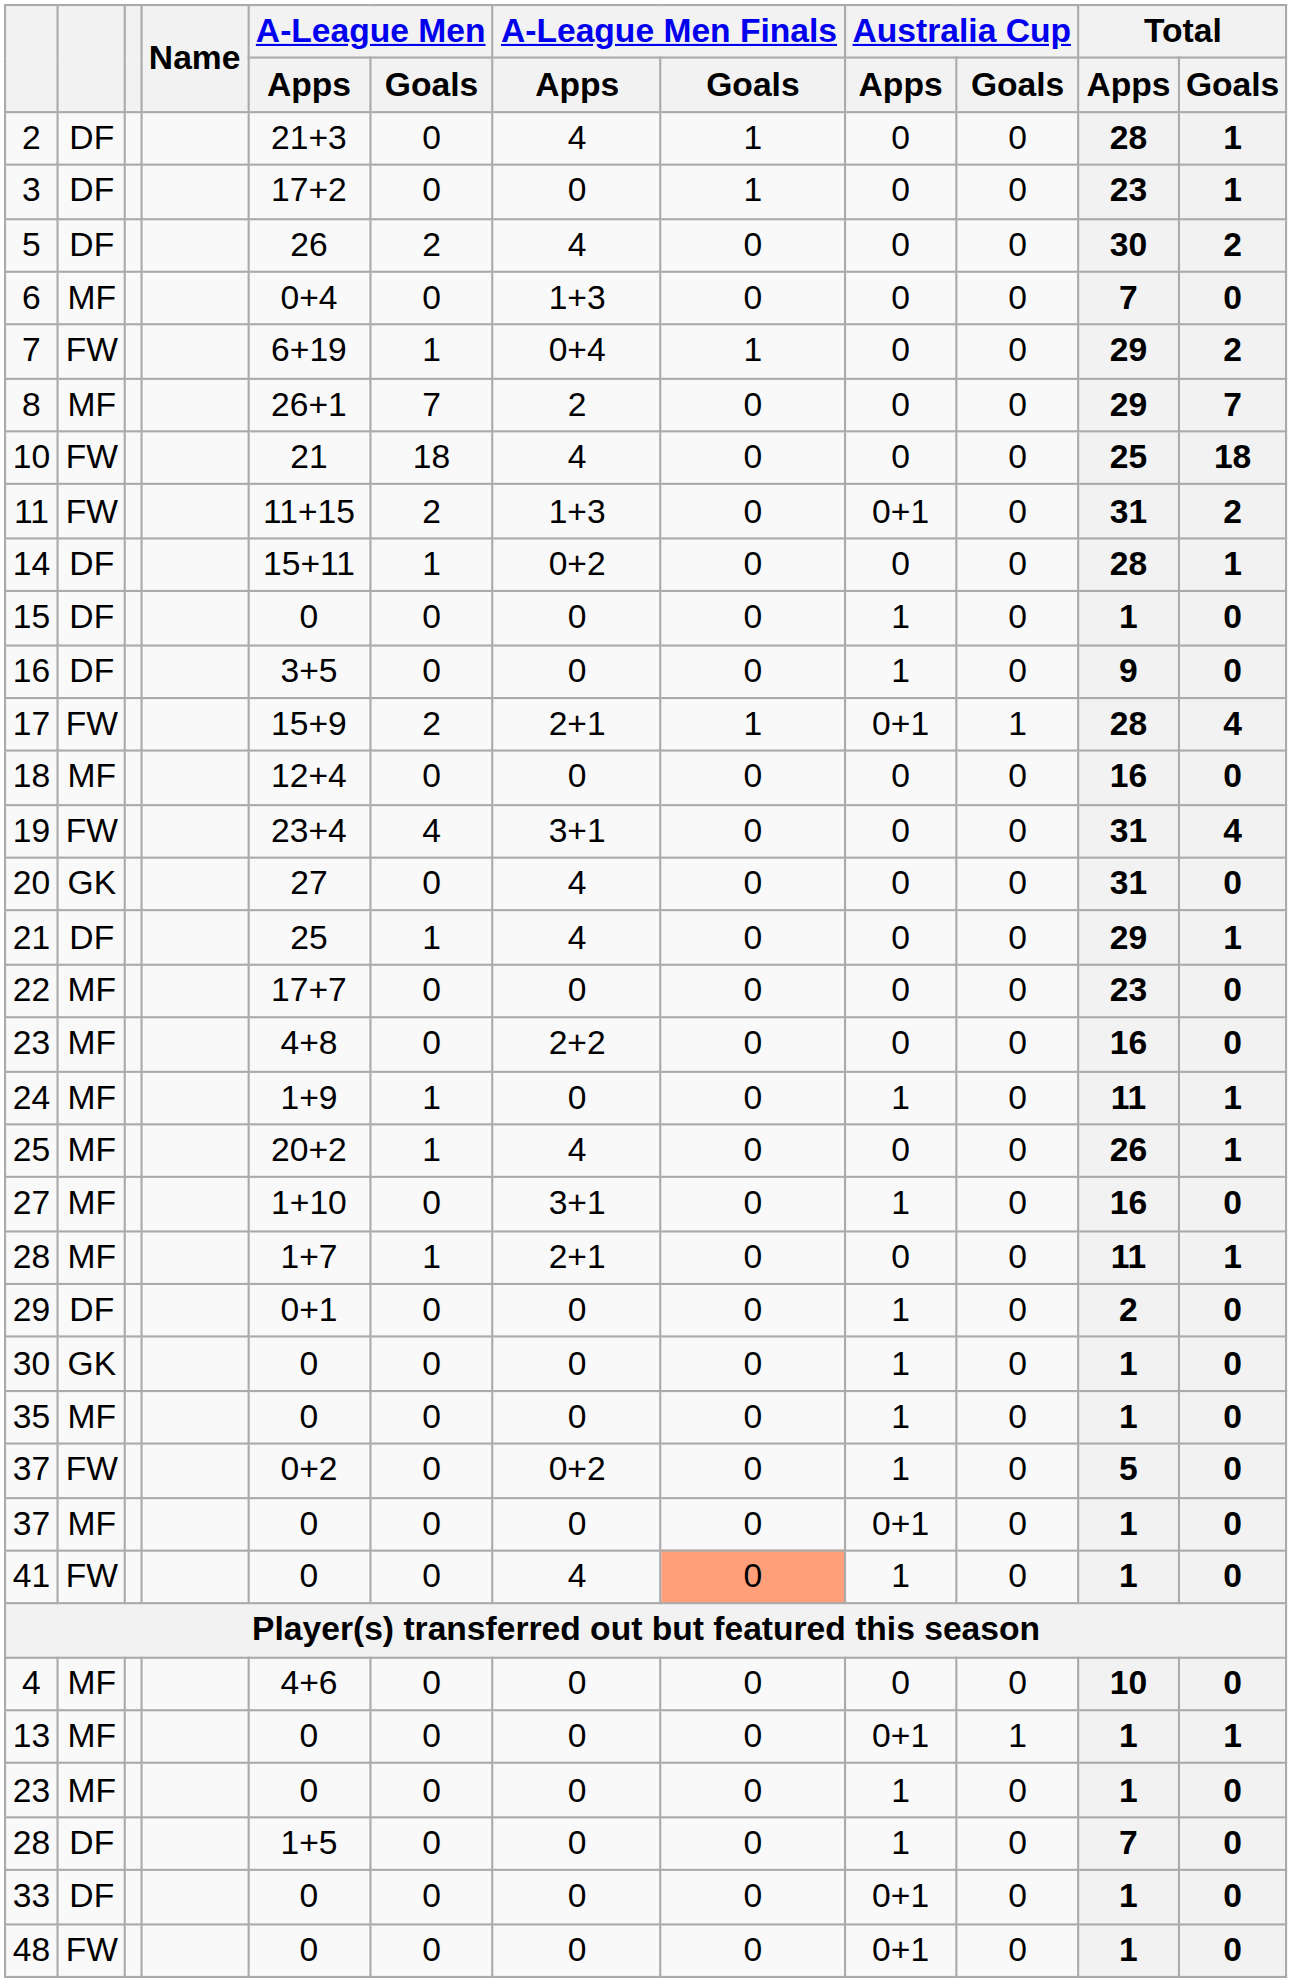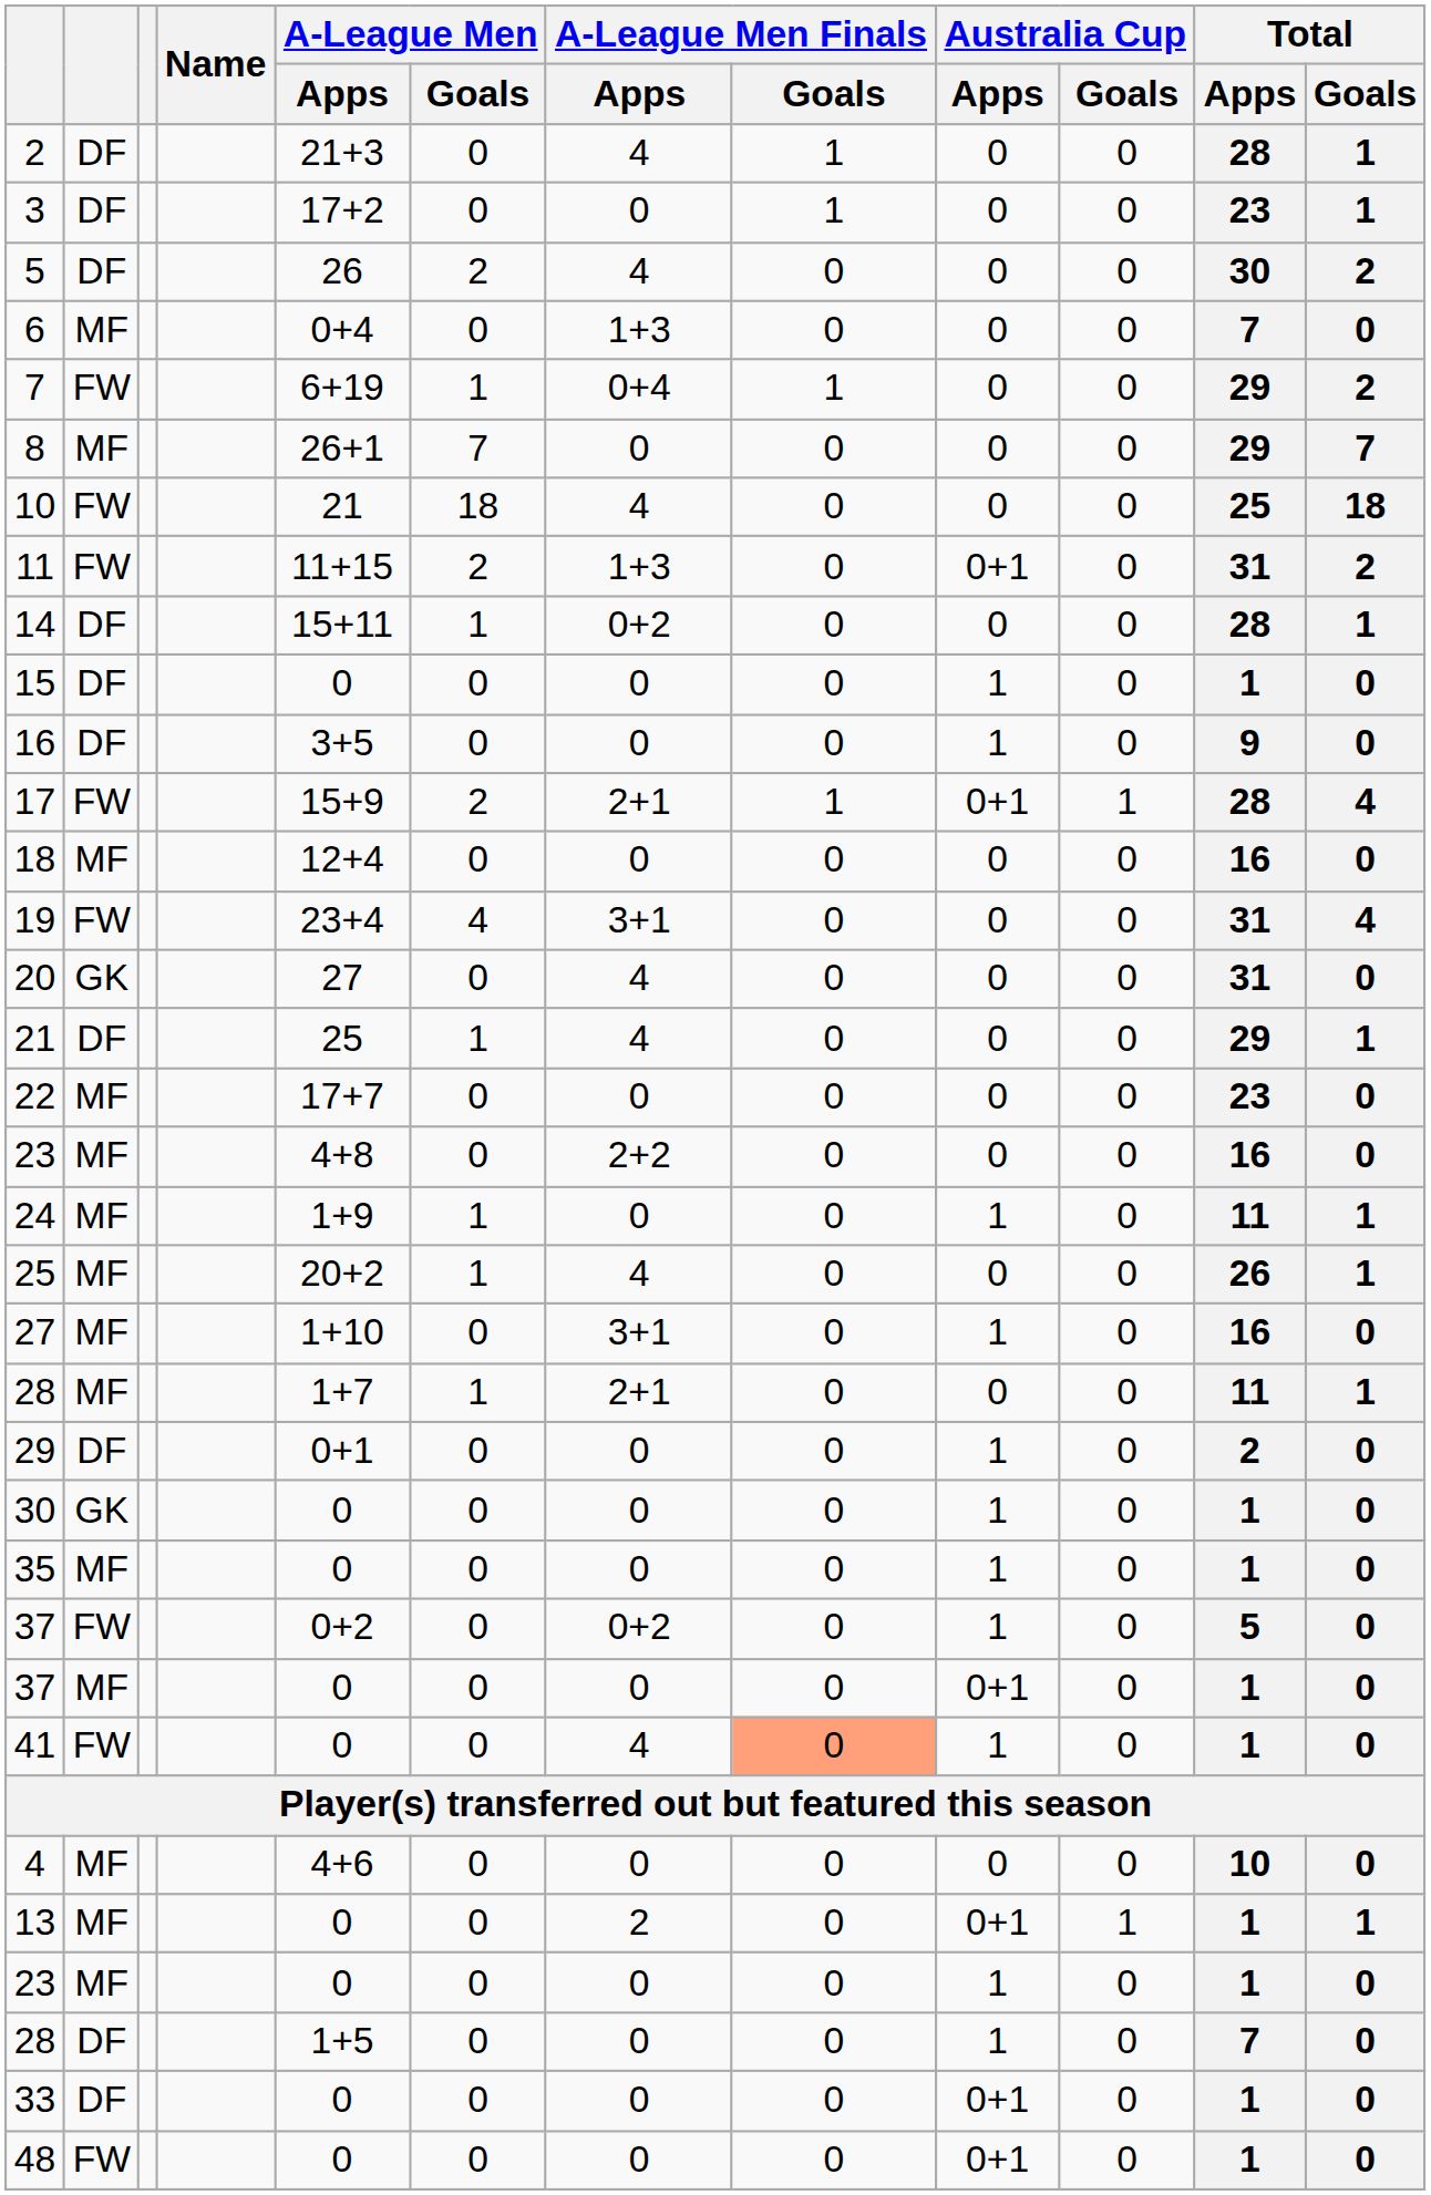 <table class="wikitable sortable" style="text-align:center;">
 <tr>
 <th rowspan="2"></th>
 <th rowspan="2"></th>
 <th rowspan="2"></th>
 <th rowspan="2">Name</th>
 <th colspan="2"><a href='#'>A-League Men</a></th>
 <th colspan="2"><a href='#'>A-League Men Finals</a></th>
 <th colspan="2"><a href='#'>Australia Cup</a></th>
 <th colspan="2">Total</th>
 </tr>
 <tr>
 <th>Apps</th>
 <th>Goals</th>
 <th>Apps</th>
 <th>Goals</th>
 <th>Apps</th>
 <th>Goals</th>
 <th>Apps</th>
 <th>Goals</th>
 </tr>
 <tr>
 <td>2</td>
 <td>DF</td>
 <td></td>
 <td align="left"><br></td>
 <td>21+3</td>
 <td>0<br></td>
 <td>4</td>
 <td>1<br></td>
 <td>0</td>
 <td>0<br></td>
 <th>28</th>
 <th>1</th>
 </tr>
 <tr>
 <td>3</td>
 <td>DF</td>
 <td></td>
 <td align="left"><br></td>
 <td>17+2</td>
 <td>0<br></td>
 <td>0</td>
 <td>1<br></td>
 <td>0</td>
 <td>0<br></td>
 <th>23</th>
 <th>1</th>
 </tr>
 <tr>
 <td>5</td>
 <td>DF</td>
 <td></td>
 <td align="left"><br></td>
 <td>26</td>
 <td>2<br></td>
 <td>4</td>
 <td>0<br></td>
 <td>0</td>
 <td>0<br></td>
 <th>30</th>
 <th>2</th>
 </tr>
 <tr>
 <td>6</td>
 <td>MF</td>
 <td></td>
 <td align="left"><br></td>
 <td>0+4</td>
 <td>0<br></td>
 <td>1+3</td>
 <td>0<br></td>
 <td>0</td>
 <td>0<br></td>
 <th>7</th>
 <th>0</th>
 </tr>
 <tr>
 <td>7</td>
 <td>FW</td>
 <td></td>
 <td align="left"><br></td>
 <td>6+19</td>
 <td>1<br></td>
 <td>0+4</td>
 <td>1<br></td>
 <td>0</td>
 <td>0<br></td>
 <th>29</th>
 <th>2</th>
 </tr>
 <tr>
 <td>8</td>
 <td>MF</td>
 <td></td>
 <td align="left"><br></td>
 <td>26+1</td>
 <td>7<br></td>
-<td>2</td>
+<td>0</td>
 <td>0<br></td>
 <td>0</td>
 <td>0<br></td>
 <th>29</th>
 <th>7</th>
 </tr>
 <tr>
 <td>10</td>
 <td>FW</td>
 <td></td>
 <td align="left"><br></td>
 <td>21</td>
 <td>18<br></td>
 <td>4</td>
 <td>0<br></td>
 <td>0</td>
 <td>0<br></td>
 <th>25</th>
 <th>18</th>
 </tr>
 <tr>
 <td>11</td>
 <td>FW</td>
 <td></td>
 <td align="left"><br></td>
 <td>11+15</td>
 <td>2<br></td>
 <td>1+3</td>
 <td>0<br></td>
 <td>0+1</td>
 <td>0<br></td>
 <th>31</th>
 <th>2</th>
 </tr>
 <tr>
 <td>14</td>
 <td>DF</td>
 <td></td>
 <td align="left"><br></td>
 <td>15+11</td>
 <td>1<br></td>
 <td>0+2</td>
 <td>0<br></td>
 <td>0</td>
 <td>0<br></td>
 <th>28</th>
 <th>1</th>
 </tr>
 <tr>
 <td>15</td>
 <td>DF</td>
 <td></td>
 <td align="left"><br></td>
 <td>0</td>
 <td>0<br></td>
 <td>0</td>
 <td>0<br></td>
 <td>1</td>
 <td>0<br></td>
 <th>1</th>
 <th>0</th>
 </tr>
 <tr>
 <td>16</td>
 <td>DF</td>
 <td></td>
 <td align="left"><br></td>
 <td>3+5</td>
 <td>0<br></td>
 <td>0</td>
 <td>0<br></td>
 <td>1</td>
 <td>0<br></td>
 <th>9</th>
 <th>0</th>
 </tr>
 <tr>
 <td>17</td>
 <td>FW</td>
 <td></td>
 <td align="left"><br></td>
 <td>15+9</td>
 <td>2<br></td>
 <td>2+1</td>
 <td>1<br></td>
 <td>0+1</td>
 <td>1<br></td>
 <th>28</th>
 <th>4</th>
 </tr>
 <tr>
 <td>18</td>
 <td>MF</td>
 <td></td>
 <td align="left"><br></td>
 <td>12+4</td>
 <td>0<br></td>
 <td>0</td>
 <td>0<br></td>
 <td>0</td>
 <td>0<br></td>
 <th>16</th>
 <th>0</th>
 </tr>
 <tr>
 <td>19</td>
 <td>FW</td>
 <td></td>
 <td align="left"><br></td>
 <td>23+4</td>
 <td>4<br></td>
 <td>3+1</td>
 <td>0<br></td>
 <td>0</td>
 <td>0<br></td>
 <th>31</th>
 <th>4</th>
 </tr>
 <tr>
 <td>20</td>
 <td>GK</td>
 <td></td>
 <td align="left"><br></td>
 <td>27</td>
 <td>0<br></td>
 <td>4</td>
 <td>0<br></td>
 <td>0</td>
 <td>0<br></td>
 <th>31</th>
 <th>0</th>
 </tr>
 <tr>
 <td>21</td>
 <td>DF</td>
 <td></td>
 <td align="left"><br></td>
 <td>25</td>
 <td>1<br></td>
 <td>4</td>
 <td>0<br></td>
 <td>0</td>
 <td>0<br></td>
 <th>29</th>
 <th>1</th>
 </tr>
 <tr>
 <td>22</td>
 <td>MF</td>
 <td></td>
 <td align="left"><br></td>
 <td>17+7</td>
 <td>0<br></td>
 <td>0</td>
 <td>0<br></td>
 <td>0</td>
 <td>0<br></td>
 <th>23</th>
 <th>0</th>
 </tr>
 <tr>
 <td>23</td>
 <td>MF</td>
 <td></td>
 <td align="left"><br></td>
 <td>4+8</td>
 <td>0<br></td>
 <td>2+2</td>
 <td>0<br></td>
 <td>0</td>
 <td>0<br></td>
 <th>16</th>
 <th>0</th>
 </tr>
 <tr>
 <td>24</td>
 <td>MF</td>
 <td></td>
 <td align="left"><br></td>
 <td>1+9</td>
 <td>1<br></td>
 <td>0</td>
 <td>0<br></td>
 <td>1</td>
 <td>0<br></td>
 <th>11</th>
 <th>1</th>
 </tr>
 <tr>
 <td>25</td>
 <td>MF</td>
 <td></td>
 <td align="left"><br></td>
 <td>20+2</td>
 <td>1<br></td>
 <td>4</td>
 <td>0<br></td>
 <td>0</td>
 <td>0<br></td>
 <th>26</th>
 <th>1</th>
 </tr>
 <tr>
 <td>27</td>
 <td>MF</td>
 <td></td>
 <td align="left"><br></td>
 <td>1+10</td>
 <td>0<br></td>
 <td>3+1</td>
 <td>0<br></td>
 <td>1</td>
 <td>0<br></td>
 <th>16</th>
 <th>0</th>
 </tr>
 <tr>
 <td>28</td>
 <td>MF</td>
 <td></td>
 <td align="left"><br></td>
 <td>1+7</td>
 <td>1<br></td>
 <td>2+1</td>
 <td>0<br></td>
 <td>0</td>
 <td>0<br></td>
 <th>11</th>
 <th>1</th>
 </tr>
 <tr>
 <td>29</td>
 <td>DF</td>
 <td></td>
 <td align="left"><br></td>
 <td>0+1</td>
 <td>0<br></td>
 <td>0</td>
 <td>0<br></td>
 <td>1</td>
 <td>0<br></td>
 <th>2</th>
 <th>0</th>
 </tr>
 <tr>
 <td>30</td>
 <td>GK</td>
 <td></td>
 <td align="left"><br></td>
 <td>0</td>
 <td>0<br></td>
 <td>0</td>
 <td>0<br></td>
 <td>1</td>
 <td>0<br></td>
 <th>1</th>
 <th>0</th>
 </tr>
 <tr>
 <td>35</td>
 <td>MF</td>
 <td></td>
 <td align="left"><br></td>
 <td>0</td>
 <td>0<br></td>
 <td>0</td>
 <td>0<br></td>
 <td>1</td>
 <td>0<br></td>
 <th>1</th>
 <th>0</th>
 </tr>
 <tr>
 <td>37</td>
 <td>FW</td>
 <td></td>
 <td align="left"><br></td>
 <td>0+2</td>
 <td>0<br></td>
 <td>0+2</td>
 <td>0<br></td>
 <td>1</td>
 <td>0<br></td>
 <th>5</th>
 <th>0</th>
 </tr>
 <tr>
 <td>37</td>
 <td>MF</td>
 <td></td>
 <td align="left"><br></td>
 <td>0</td>
 <td>0<br></td>
 <td>0</td>
 <td>0<br></td>
 <td>0+1</td>
 <td>0<br></td>
 <th>1</th>
 <th>0</th>
 </tr>
 <tr>
 <td>41</td>
 <td>FW</td>
 <td></td>
 <td align="left"><br></td>
 <td>0</td>
 <td>0<br></td>
 <td>4</td>
 <td style="background: lightsalmon;">0<br></td>
 <td>1</td>
 <td>0<br></td>
 <th>1</th>
 <th>0</th>
 </tr>
 <tr class="sortbottom">
 <th colspan="12">Player(s) transferred out but featured this season</th>
 </tr>
 <tr class="sortbottom">
 <td>4</td>
 <td>MF</td>
 <td></td>
 <td align="left"><br></td>
 <td>4+6</td>
 <td>0<br></td>
 <td>0</td>
 <td>0<br></td>
 <td>0</td>
 <td>0<br></td>
 <th>10</th>
 <th>0</th>
 </tr>
 <tr>
 <td>13</td>
 <td>MF</td>
 <td></td>
 <td align="left"><br></td>
 <td>0</td>
 <td>0<br></td>
-<td>0</td>
+<td>2</td>
 <td>0<br></td>
 <td>0+1</td>
 <td>1<br></td>
 <th>1</th>
 <th>1</th>
 </tr>
 <tr>
 <td>23</td>
 <td>MF</td>
 <td></td>
 <td align="left"><br></td>
 <td>0</td>
 <td>0<br></td>
 <td>0</td>
 <td>0<br></td>
 <td>1</td>
 <td>0<br></td>
 <th>1</th>
 <th>0</th>
 </tr>
 <tr>
 <td>28</td>
 <td>DF</td>
 <td></td>
 <td align="left"><br></td>
 <td>1+5</td>
 <td>0<br></td>
 <td>0</td>
 <td>0<br></td>
 <td>1</td>
 <td>0<br></td>
 <th>7</th>
 <th>0</th>
 </tr>
 <tr>
 <td>33</td>
 <td>DF</td>
 <td></td>
 <td align="left"><br></td>
 <td>0</td>
 <td>0<br></td>
 <td>0</td>
 <td>0<br></td>
 <td>0+1</td>
 <td>0<br></td>
 <th>1</th>
 <th>0</th>
 </tr>
 <tr>
 <td>48</td>
 <td>FW</td>
 <td></td>
 <td align="left"><br></td>
 <td>0</td>
 <td>0<br></td>
 <td>0</td>
 <td>0<br></td>
 <td>0+1</td>
 <td>0<br></td>
 <th>1</th>
 <th>0</th>
 </tr>
 </table>
